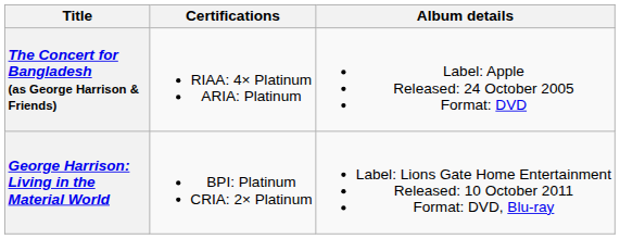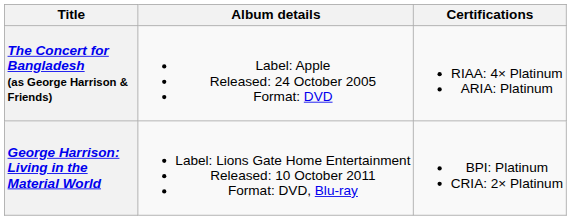 <table class="wikitable plainrowheaders" style="text-align:center;">
 <tr>
 <th scope="col" style="width:150px;">Title</th>
+<th scope=col>Album details</th>
 <th scope=col>Certifications</th>
-<th scope=col>Album details</th>
 </tr>
 <tr>
 <th scope="row" style="text-align:left;"><em><a href='#'>The Concert for Bangladesh</a></em> <br><small>(as George Harrison & Friends)</small></th>
+<td><br><ul><li>Label: Apple</li><li>Released: 24 October 2005</li><li>Format: <a href='#'>DVD</a></li></ul></td>
 <td style="text-align:center"><br><ul><li>RIAA: 4× Platinum</li><li>ARIA: Platinum</li></ul></td>
-<td><br><ul><li>Label: Apple</li><li>Released: 24 October 2005</li><li>Format: <a href='#'>DVD</a></li></ul></td>
 </tr>
 <tr>
 <th scope="row" style="text-align:left;"><em><a href='#'>George Harrison: Living in the Material World</a></em></th>
+<td><br><ul><li>Label: Lions Gate Home Entertainment</li><li>Released: 10 October 2011</li><li>Format: DVD, <a href='#'>Blu-ray</a></li></ul></td>
 <td style="text-align:center"><br><ul><li>BPI: Platinum</li><li>CRIA: 2× Platinum</li></ul></td>
-<td><br><ul><li>Label: Lions Gate Home Entertainment</li><li>Released: 10 October 2011</li><li>Format: DVD, <a href='#'>Blu-ray</a></li></ul></td>
 </tr>
 </table>
